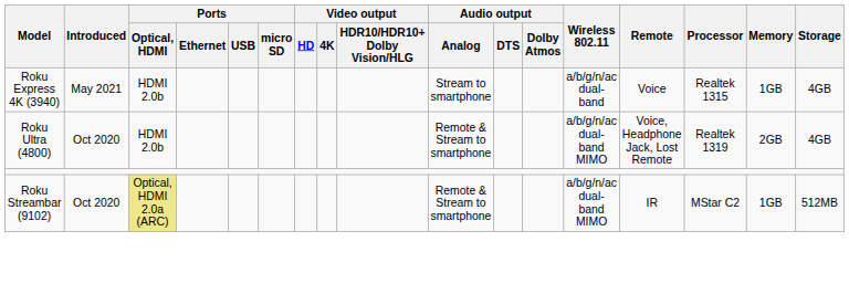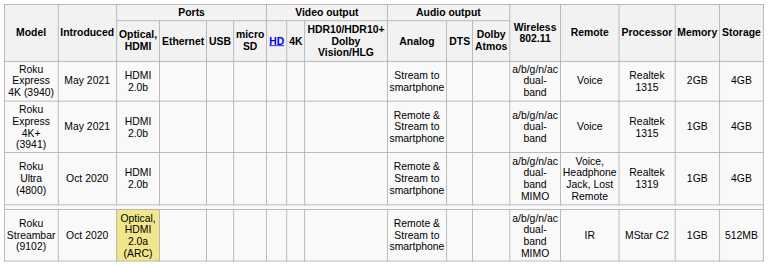 <table class="wikitable" style="text-align: center; font-size: smaller;">
 <tr>
 <th rowspan="2">Model</th>
 <th rowspan="2">Introduced</th>
 <th colspan="4">Ports</th>
 <th colspan="3">Video output</th>
 <th colspan="3">Audio output</th>
 <th rowspan="2">Wireless<br>802.11</th>
 <th rowspan="2">Remote</th>
 <th rowspan="2">Processor</th>
 <th rowspan="2">Memory</th>
 <th rowspan="2">Storage </th>
 </tr>
 <tr>
 <th>Optical, HDMI</th>
 <th>Ethernet</th>
 <th>USB</th>
 <th>micro<br>SD</th>
 <th><a href='#'>HD</a></th>
 <th>4K</th>
 <th>HDR10/HDR10+<br>Dolby Vision/HLG</th>
 <th>Analog</th>
 <th>DTS</th>
 <th>Dolby Atmos</th>
 </tr>
 <tr>
 <td>Roku Express 4K (3940)</td>
 <td>May 2021</td>
 <td>HDMI 2.0b</td>
 <td></td>
 <td></td>
 <td></td>
 <td></td>
 <td></td>
 <td></td>
 <td>Stream to smartphone</td>
 <td></td>
 <td></td>
 <td>a/b/g/n/ac<br>dual-band</td>
 <td>Voice</td>
 <td>Realtek 1315</td>
+<td>2GB</td>
+<td>4GB</td>
+</tr>
+<tr>
+<td>Roku Express 4K+ (3941)</td>
+<td>May 2021</td>
+<td>HDMI 2.0b</td>
+<td></td>
+<td></td>
+<td></td>
+<td></td>
+<td></td>
+<td></td>
+<td>Remote & Stream to smartphone</td>
+<td></td>
+<td></td>
+<td>a/b/g/n/ac<br>dual-band</td>
+<td>Voice</td>
+<td>Realtek 1315</td>
 <td>1GB</td>
 <td>4GB</td>
 </tr>
 <tr>
 <td>Roku Ultra (4800)</td>
 <td>Oct 2020</td>
 <td>HDMI 2.0b</td>
 <td></td>
 <td></td>
 <td></td>
 <td></td>
 <td></td>
 <td></td>
 <td>Remote & Stream to smartphone</td>
 <td></td>
 <td></td>
 <td>a/b/g/n/ac<br>dual-band<br>MIMO</td>
 <td>Voice, Headphone Jack, Lost Remote</td>
 <td>Realtek 1319</td>
-<td>2GB</td>
+<td>1GB</td>
 <td>4GB</td>
 </tr>
 <tr>
 <td colspan="17"></td>
 </tr>
 <tr>
 <td>Roku Streambar (9102)</td>
 <td>Oct 2020</td>
 <td style="background: khaki;">Optical, HDMI 2.0a (ARC)</td>
 <td></td>
 <td></td>
 <td></td>
 <td></td>
 <td></td>
 <td></td>
 <td>Remote & Stream to smartphone</td>
 <td></td>
 <td></td>
 <td>a/b/g/n/ac<br>dual-band<br>MIMO</td>
 <td>IR</td>
 <td>MStar C2</td>
 <td>1GB</td>
 <td>512MB</td>
 </tr>
 </table>
